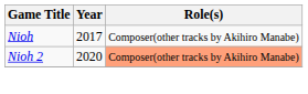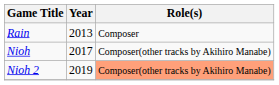 <table class="wikitable">
 <tr>
 <th>Game Title</th>
 <th>Year</th>
 <th>Role(s)</th>
+</tr>
+<tr>
+<td><em><a href='#'>Rain</a></em></td>
+<td>2013</td>
+<td><small>Composer</small></td>
 </tr>
 <tr>
 <td><em><a href='#'>Nioh</a></em></td>
 <td>2017</td>
 <td><small>Composer</small><small>(other tracks by Akihiro Manabe)</small></td>
 </tr>
 <tr>
 <td><em><a href='#'>Nioh 2</a></em></td>
-<td>2020</td>
+<td>2019</td>
 <td style="background: lightsalmon;"><small>Composer</small><small>(other tracks by Akihiro Manabe)</small></td>
 </tr>
 <tr>
 </tr>
 </table>
